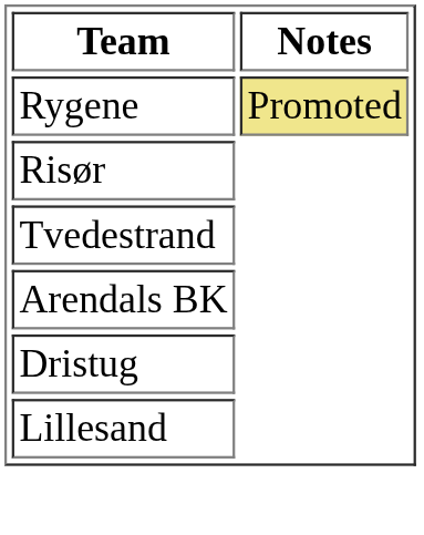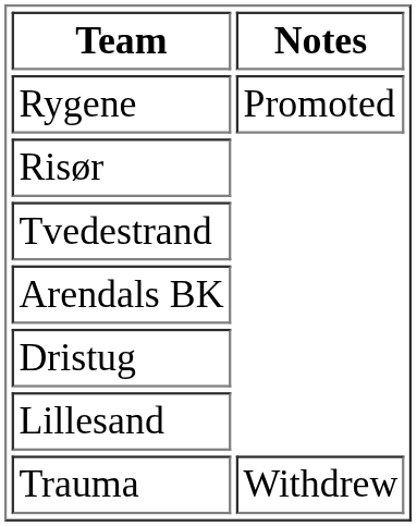 <table border="1" cellpadding="2">
 <tr>
 <th>Team</th>
 <th>Notes</th>
 </tr>
 <tr>
 <td>Rygene</td>
-<td style="background: khaki;">Promoted</td>
+<td>Promoted</td>
 </tr>
 <tr>
 <td>Risør</td>
 </tr>
 <tr>
 <td>Tvedestrand</td>
 </tr>
 <tr>
 <td>Arendals BK</td>
 </tr>
 <tr>
 <td>Dristug</td>
 </tr>
 <tr>
 <td>Lillesand</td>
 </tr>
+<tr>
+<td>Trauma</td>
+<td>Withdrew</td>
+</tr>
 </table>
